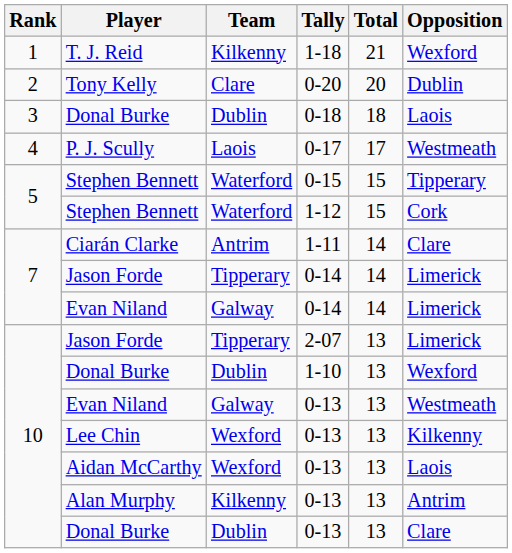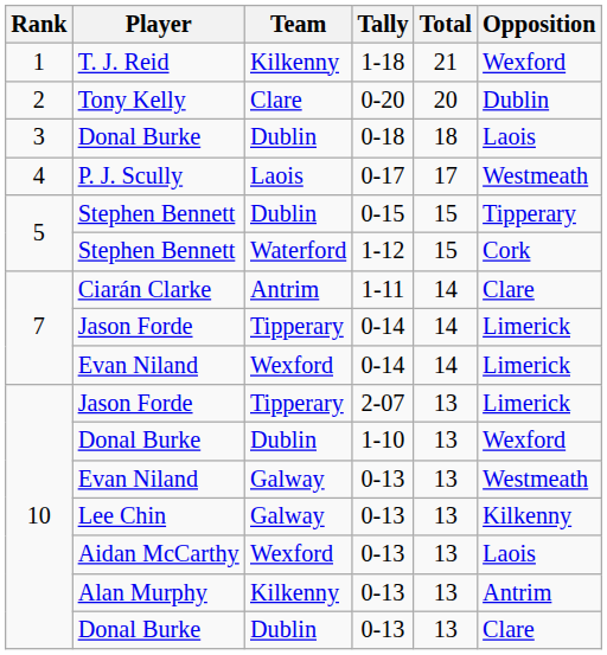 <table class="wikitable">
 <tr>
 <th>Rank</th>
 <th>Player</th>
 <th>Team</th>
 <th>Tally</th>
 <th>Total</th>
 <th>Opposition</th>
 </tr>
 <tr>
 <td rowspan=1 align=center>1</td>
 <td><a href='#'>T. J. Reid</a></td>
 <td><a href='#'>Kilkenny</a></td>
 <td align=center>1-18</td>
 <td align=center>21</td>
 <td><a href='#'>Wexford</a></td>
 </tr>
 <tr>
 <td rowspan=1 align=center>2</td>
 <td><a href='#'>Tony Kelly</a></td>
 <td><a href='#'>Clare</a></td>
 <td align=center>0-20</td>
 <td align=center>20</td>
 <td><a href='#'>Dublin</a></td>
 </tr>
 <tr>
 <td rowspan=1 align=center>3</td>
 <td><a href='#'>Donal Burke</a></td>
 <td><a href='#'>Dublin</a></td>
 <td align=center>0-18</td>
 <td align=center>18</td>
 <td><a href='#'>Laois</a></td>
 </tr>
 <tr>
 <td rowspan=1 align=center>4</td>
 <td><a href='#'>P. J. Scully</a></td>
 <td><a href='#'>Laois</a></td>
 <td align=center>0-17</td>
 <td align=center>17</td>
 <td><a href='#'>Westmeath</a></td>
 </tr>
 <tr>
 <td rowspan=2 align=center>5</td>
 <td><a href='#'>Stephen Bennett</a></td>
-<td><a href='#'>Waterford</a></td>
+<td><a href='#'>Dublin</a></td>
 <td align=center>0-15</td>
 <td align=center>15</td>
 <td><a href='#'>Tipperary</a></td>
 </tr>
 <tr>
 <td><a href='#'>Stephen Bennett</a></td>
 <td><a href='#'>Waterford</a></td>
 <td align=center>1-12</td>
 <td align=center>15</td>
 <td><a href='#'>Cork</a></td>
 </tr>
 <tr>
 <td rowspan=3 align=center>7</td>
 <td><a href='#'>Ciarán Clarke</a></td>
 <td><a href='#'>Antrim</a></td>
 <td align=center>1-11</td>
 <td align=center>14</td>
 <td><a href='#'>Clare</a></td>
 </tr>
 <tr>
 <td><a href='#'>Jason Forde</a></td>
 <td><a href='#'>Tipperary</a></td>
 <td align=center>0-14</td>
 <td align=center>14</td>
 <td><a href='#'>Limerick</a></td>
 </tr>
 <tr>
 <td><a href='#'>Evan Niland</a></td>
-<td><a href='#'>Galway</a></td>
+<td><a href='#'>Wexford</a></td>
 <td align=center>0-14</td>
 <td align=center>14</td>
 <td><a href='#'>Limerick</a></td>
 </tr>
 <tr>
 <td rowspan=7 align=center>10</td>
 <td><a href='#'>Jason Forde</a></td>
 <td><a href='#'>Tipperary</a></td>
 <td align=center>2-07</td>
 <td align=center>13</td>
 <td><a href='#'>Limerick</a></td>
 </tr>
 <tr>
 <td><a href='#'>Donal Burke</a></td>
 <td><a href='#'>Dublin</a></td>
 <td align=center>1-10</td>
 <td align=center>13</td>
 <td><a href='#'>Wexford</a></td>
 </tr>
 <tr>
 <td><a href='#'>Evan Niland</a></td>
 <td><a href='#'>Galway</a></td>
 <td align=center>0-13</td>
 <td align=center>13</td>
 <td><a href='#'>Westmeath</a></td>
 </tr>
 <tr>
 <td><a href='#'>Lee Chin</a></td>
-<td><a href='#'>Wexford</a></td>
+<td><a href='#'>Galway</a></td>
 <td align=center>0-13</td>
 <td align=center>13</td>
 <td><a href='#'>Kilkenny</a></td>
 </tr>
 <tr>
 <td><a href='#'>Aidan McCarthy</a></td>
 <td><a href='#'>Wexford</a></td>
 <td align=center>0-13</td>
 <td align=center>13</td>
 <td><a href='#'>Laois</a></td>
 </tr>
 <tr>
 <td><a href='#'>Alan Murphy</a></td>
 <td><a href='#'>Kilkenny</a></td>
 <td align=center>0-13</td>
 <td align=center>13</td>
 <td><a href='#'>Antrim</a></td>
 </tr>
 <tr>
 <td><a href='#'>Donal Burke</a></td>
 <td><a href='#'>Dublin</a></td>
 <td align=center>0-13</td>
 <td align=center>13</td>
 <td><a href='#'>Clare</a></td>
 </tr>
 </table>
